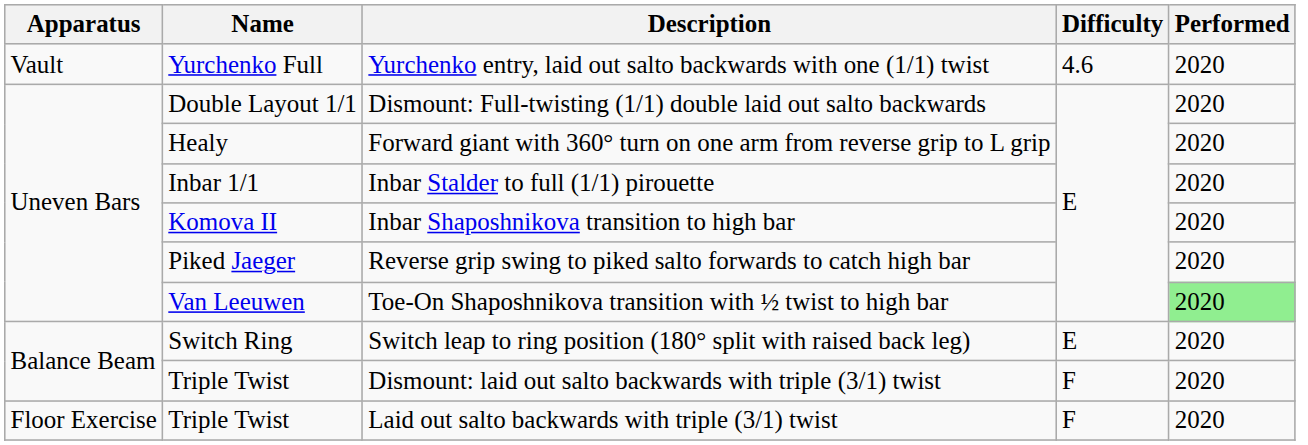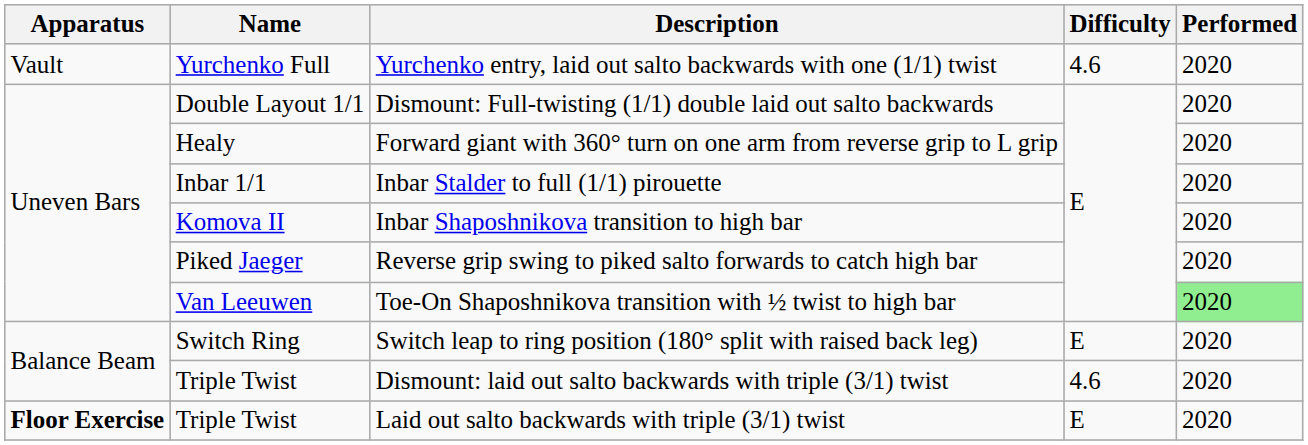 <table class="wikitable">
 <tr>
 <th>Apparatus</th>
 <th>Name</th>
 <th>Description</th>
 <th>Difficulty</th>
 <th>Performed</th>
 </tr>
 <tr>
 <td rowspan="1">Vault</td>
 <td><a href='#'>Yurchenko</a> Full</td>
 <td><a href='#'>Yurchenko</a> entry, laid out salto backwards with one (1/1) twist</td>
 <td>4.6</td>
 <td>2020</td>
 </tr>
 <tr>
 <td rowspan="6">Uneven Bars</td>
 <td>Double Layout 1/1</td>
 <td>Dismount: Full-twisting (1/1) double laid out salto backwards</td>
 <td rowspan="6">E</td>
 <td>2020</td>
 </tr>
 <tr>
 <td>Healy</td>
 <td>Forward giant with 360° turn on one arm from reverse grip to L grip</td>
 <td>2020</td>
 </tr>
 <tr>
 <td>Inbar 1/1</td>
 <td>Inbar <a href='#'>Stalder</a> to full (1/1) pirouette</td>
 <td>2020</td>
 </tr>
 <tr>
 <td><a href='#'>Komova II</a></td>
 <td>Inbar <a href='#'>Shaposhnikova</a> transition to high bar</td>
 <td>2020</td>
 </tr>
 <tr>
 <td>Piked <a href='#'>Jaeger</a></td>
 <td>Reverse grip swing to piked salto forwards to catch high bar</td>
 <td>2020</td>
 </tr>
 <tr>
 <td><a href='#'>Van Leeuwen</a></td>
 <td>Toe-On Shaposhnikova transition with ½ twist to high bar</td>
 <td style="background: lightgreen;">2020</td>
 </tr>
 <tr>
 <td rowspan="2">Balance Beam</td>
 <td>Switch Ring</td>
 <td>Switch leap to ring position (180° split with raised back leg)</td>
 <td>E</td>
 <td>2020</td>
 </tr>
 <tr>
 <td>Triple Twist</td>
 <td>Dismount: laid out salto backwards with triple (3/1) twist</td>
-<td>F</td>
+<td>4.6</td>
 <td>2020</td>
 </tr>
 <tr>
-<td rowspan="1">Floor Exercise</td>
+<td rowspan="1"><strong>Floor Exercise</strong></td>
 <td>Triple Twist</td>
 <td>Laid out salto backwards with triple (3/1) twist</td>
-<td>F</td>
+<td>E</td>
 <td>2020</td>
 </tr>
 </table>
